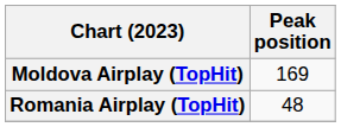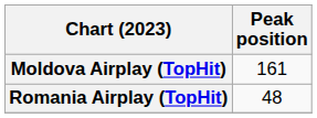 <table class="wikitable sortable plainrowheaders" style="text-align:center">
 <tr>
 <th scope="col">Chart (2023)</th>
 <th scope="col">Peak<br>position</th>
 </tr>
 <tr>
 <th scope="row">Moldova Airplay (<a href='#'>TopHit</a>)</th>
-<td>169</td>
+<td>161</td>
 </tr>
 <tr>
 <th scope="row">Romania Airplay (<a href='#'>TopHit</a>)</th>
 <td>48</td>
 </tr>
 <tr>
 </tr>
 </table>
